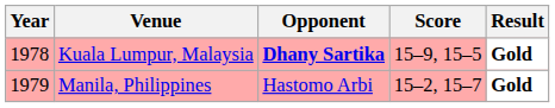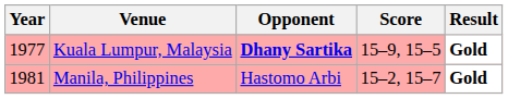 <table class="sortable wikitable" style="font-size: 90%">
 <tr>
 <th>Year</th>
 <th>Venue</th>
 <th>Opponent</th>
 <th>Score</th>
 <th>Result</th>
 </tr>
 <tr style="background:#FFAAAA">
-<td align="center">1978</td>
+<td align="center">1977</td>
 <td align="left"><a href='#'>Kuala Lumpur, Malaysia</a></td>
 <td align="left"><strong> <a href='#'>Dhany Sartika</a></strong></td>
 <td align="left">15–9, 15–5</td>
 <td style="text-align:left; background:white"> <strong>Gold</strong></td>
 </tr>
 <tr style="background:#FFAAAA">
-<td align="center">1979</td>
+<td align="center">1981</td>
 <td align="left"><a href='#'>Manila, Philippines</a></td>
 <td align="left"> <a href='#'>Hastomo Arbi</a></td>
 <td align="left">15–2, 15–7</td>
 <td style="text-align:left; background:white"> <strong>Gold</strong></td>
 </tr>
 </table>
